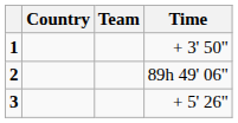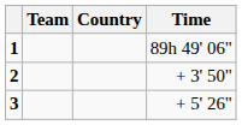 <table class=wikitable>
 <tr>
 <th></th>
+<th>Team</th>
 <th>Country</th>
-<th>Team</th>
 <th>Time</th>
 </tr>
 <tr>
 <td><strong>1</strong></td>
 <td></td>
 <td></td>
-<td align="right">+ 3' 50"</td>
+<td align="right">89h 49' 06"</td>
 </tr>
 <tr>
 <td><strong>2</strong></td>
 <td></td>
 <td></td>
-<td align="right">89h 49' 06"</td>
+<td align="right">+ 3' 50"</td>
 </tr>
 <tr>
 <td><strong>3</strong></td>
 <td></td>
 <td></td>
 <td align="right">+ 5' 26"</td>
 </tr>
 </table>
